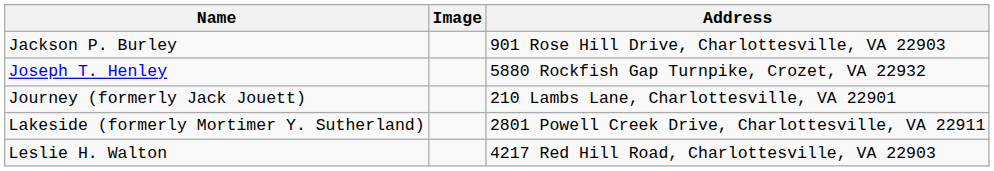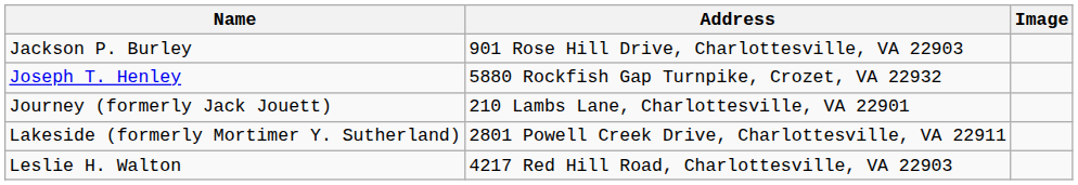 <table class="wikitable">
 <tr>
 <th>Name</th>
+<th>Address</th>
 <th>Image</th>
-<th>Address</th>
 </tr>
 <tr>
 <td>Jackson P. Burley</td>
+<td>901 Rose Hill Drive, Charlottesville, VA 22903</td>
 <td></td>
-<td>901 Rose Hill Drive, Charlottesville, VA 22903</td>
 </tr>
 <tr>
 <td><a href='#'>Joseph T. Henley</a></td>
+<td>5880 Rockfish Gap Turnpike, Crozet, VA 22932</td>
 <td></td>
-<td>5880 Rockfish Gap Turnpike, Crozet, VA 22932</td>
 </tr>
 <tr>
 <td>Journey (formerly Jack Jouett)</td>
+<td>210 Lambs Lane, Charlottesville, VA 22901</td>
 <td></td>
-<td>210 Lambs Lane, Charlottesville, VA 22901</td>
 </tr>
 <tr>
 <td>Lakeside (formerly Mortimer Y. Sutherland)</td>
+<td>2801 Powell Creek Drive, Charlottesville, VA 22911</td>
 <td></td>
-<td>2801 Powell Creek Drive, Charlottesville, VA 22911</td>
 </tr>
 <tr>
 <td>Leslie H. Walton</td>
+<td>4217 Red Hill Road, Charlottesville, VA 22903</td>
 <td></td>
-<td>4217 Red Hill Road, Charlottesville, VA 22903</td>
 </tr>
 </table>
